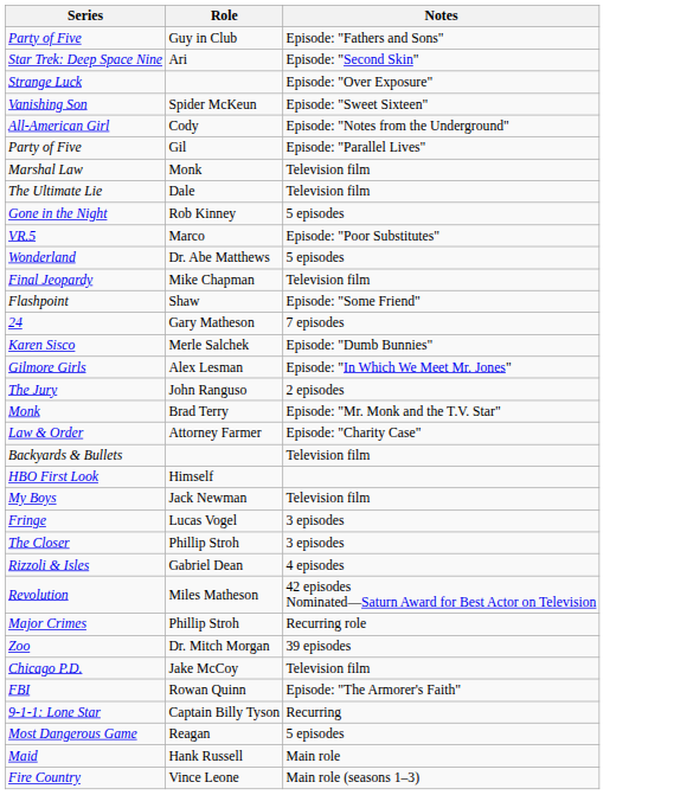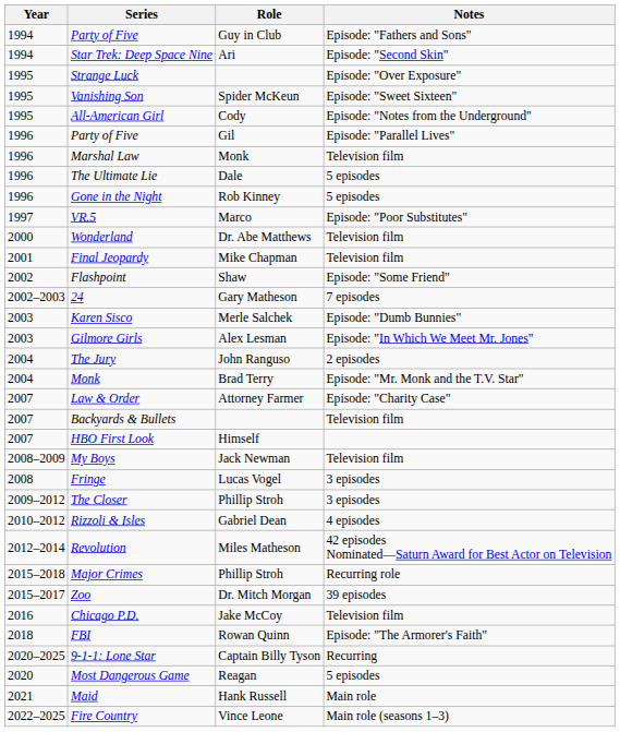 <table class="wikitable sortable">
 <tr>
+<th>Year</th>
 <th>Series</th>
 <th>Role</th>
 <th>Notes</th>
 </tr>
 <tr>
+<td>1994</td>
 <td><em><a href='#'>Party of Five</a></em></td>
 <td>Guy in Club</td>
 <td>Episode: "Fathers and Sons"</td>
 </tr>
 <tr>
+<td>1994</td>
 <td><em><a href='#'>Star Trek: Deep Space Nine</a></em></td>
 <td>Ari</td>
 <td>Episode: "<a href='#'>Second Skin</a>"</td>
 </tr>
 <tr>
+<td>1995</td>
 <td><em><a href='#'>Strange Luck</a></em></td>
 <td></td>
 <td>Episode: "Over Exposure"</td>
 </tr>
 <tr>
+<td>1995</td>
 <td><em><a href='#'>Vanishing Son</a></em></td>
 <td>Spider McKeun</td>
 <td>Episode: "Sweet Sixteen"</td>
 </tr>
 <tr>
+<td>1995</td>
 <td><em><a href='#'>All-American Girl</a></em></td>
 <td>Cody</td>
 <td>Episode: "Notes from the Underground"</td>
 </tr>
 <tr>
+<td>1996</td>
 <td><em>Party of Five</em></td>
 <td>Gil</td>
 <td>Episode: "Parallel Lives"</td>
 </tr>
 <tr>
+<td>1996</td>
 <td><em>Marshal Law</em></td>
 <td>Monk</td>
 <td>Television film</td>
 </tr>
 <tr>
+<td>1996</td>
 <td><em>The Ultimate Lie</em></td>
 <td>Dale</td>
-<td>Television film</td>
+<td>5 episodes</td>
 </tr>
 <tr>
+<td>1996</td>
 <td><em><a href='#'>Gone in the Night</a></em></td>
 <td>Rob Kinney</td>
 <td>5 episodes</td>
 </tr>
 <tr>
+<td>1997</td>
 <td><em><a href='#'>VR.5</a></em></td>
 <td>Marco</td>
 <td>Episode: "Poor Substitutes"</td>
 </tr>
 <tr>
+<td>2000</td>
 <td><em><a href='#'>Wonderland</a></em></td>
 <td>Dr. Abe Matthews</td>
-<td>5 episodes</td>
+<td>Television film</td>
 </tr>
 <tr>
+<td>2001</td>
 <td><em><a href='#'>Final Jeopardy</a></em></td>
 <td>Mike Chapman</td>
 <td>Television film</td>
 </tr>
 <tr>
+<td>2002</td>
 <td><em>Flashpoint</em></td>
 <td>Shaw</td>
 <td>Episode: "Some Friend"</td>
 </tr>
 <tr>
+<td>2002–2003</td>
 <td><em><a href='#'>24</a></em></td>
 <td>Gary Matheson</td>
 <td>7 episodes</td>
 </tr>
 <tr>
+<td>2003</td>
 <td><em><a href='#'>Karen Sisco</a></em></td>
 <td>Merle Salchek</td>
 <td>Episode: "Dumb Bunnies"</td>
 </tr>
 <tr>
+<td>2003</td>
 <td><em><a href='#'>Gilmore Girls</a></em></td>
 <td>Alex Lesman</td>
 <td>Episode: "<a href='#'>In Which We Meet Mr. Jones</a>"</td>
 </tr>
 <tr>
+<td>2004</td>
 <td><em><a href='#'>The Jury</a></em></td>
 <td>John Ranguso</td>
 <td>2 episodes</td>
 </tr>
 <tr>
+<td>2004</td>
 <td><em><a href='#'>Monk</a></em></td>
 <td>Brad Terry</td>
 <td>Episode: "Mr. Monk and the T.V. Star"</td>
 </tr>
 <tr>
+<td>2007</td>
 <td><em><a href='#'>Law & Order</a></em></td>
 <td>Attorney Farmer</td>
 <td>Episode: "Charity Case"</td>
 </tr>
 <tr>
+<td>2007</td>
 <td><em>Backyards & Bullets</em></td>
 <td></td>
 <td>Television film</td>
 </tr>
 <tr>
+<td>2007</td>
 <td><em><a href='#'>HBO First Look</a></em></td>
 <td>Himself</td>
 <td></td>
 </tr>
 <tr>
+<td>2008–2009</td>
 <td><em><a href='#'>My Boys</a></em></td>
 <td>Jack Newman</td>
 <td>Television film</td>
 </tr>
 <tr>
+<td>2008</td>
 <td><em><a href='#'>Fringe</a></em></td>
 <td>Lucas Vogel</td>
 <td>3 episodes</td>
 </tr>
 <tr>
+<td>2009–2012</td>
 <td><em><a href='#'>The Closer</a></em></td>
 <td>Phillip Stroh</td>
 <td>3 episodes</td>
 </tr>
 <tr>
+<td>2010–2012</td>
 <td><em><a href='#'>Rizzoli & Isles</a></em></td>
 <td>Gabriel Dean</td>
 <td>4 episodes</td>
 </tr>
 <tr>
+<td>2012–2014</td>
 <td><em><a href='#'>Revolution</a></em></td>
 <td>Miles Matheson</td>
 <td>42 episodes<br>Nominated—<a href='#'>Saturn Award for Best Actor on Television</a></td>
 </tr>
 <tr>
+<td>2015–2018</td>
 <td><em><a href='#'>Major Crimes</a></em></td>
 <td>Phillip Stroh</td>
 <td>Recurring role</td>
 </tr>
 <tr>
+<td>2015–2017</td>
 <td><em><a href='#'>Zoo</a></em></td>
 <td>Dr. Mitch Morgan</td>
 <td>39 episodes</td>
 </tr>
 <tr>
+<td>2016</td>
 <td><em><a href='#'>Chicago P.D.</a></em></td>
 <td>Jake McCoy</td>
 <td>Television film</td>
 </tr>
 <tr>
+<td>2018</td>
 <td><em><a href='#'>FBI</a></em></td>
 <td>Rowan Quinn</td>
 <td>Episode: "The Armorer's Faith"</td>
 </tr>
 <tr>
+<td>2020–2025</td>
 <td><em><a href='#'>9-1-1: Lone Star</a></em></td>
 <td>Captain Billy Tyson</td>
 <td>Recurring</td>
 </tr>
 <tr>
+<td>2020</td>
 <td><em><a href='#'>Most Dangerous Game</a></em></td>
 <td>Reagan</td>
 <td>5 episodes</td>
 </tr>
 <tr>
+<td>2021</td>
 <td><em><a href='#'>Maid</a></em></td>
 <td>Hank Russell</td>
 <td>Main role</td>
 </tr>
 <tr>
+<td>2022–2025</td>
 <td><em><a href='#'>Fire Country</a></em></td>
 <td>Vince Leone</td>
 <td>Main role (seasons 1–3)</td>
 </tr>
 </table>
